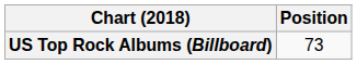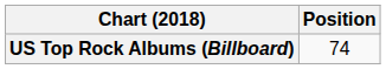 <table class="wikitable plainrowheaders" style="text-align:center">
 <tr>
 <th scope="col">Chart (2018)</th>
 <th scope="col">Position</th>
 </tr>
 <tr>
 <th scope="row">US Top Rock Albums (<em>Billboard</em>)</th>
-<td>73</td>
+<td>74</td>
 </tr>
 </table>
